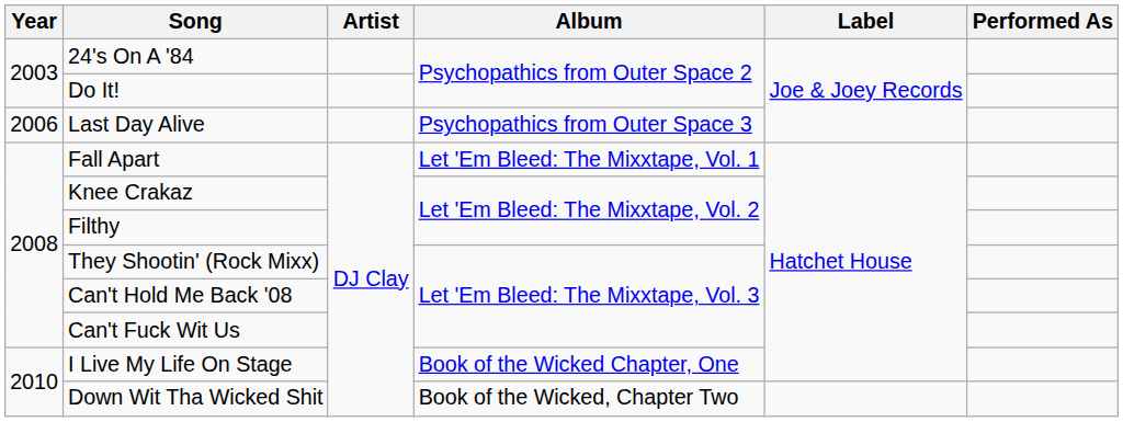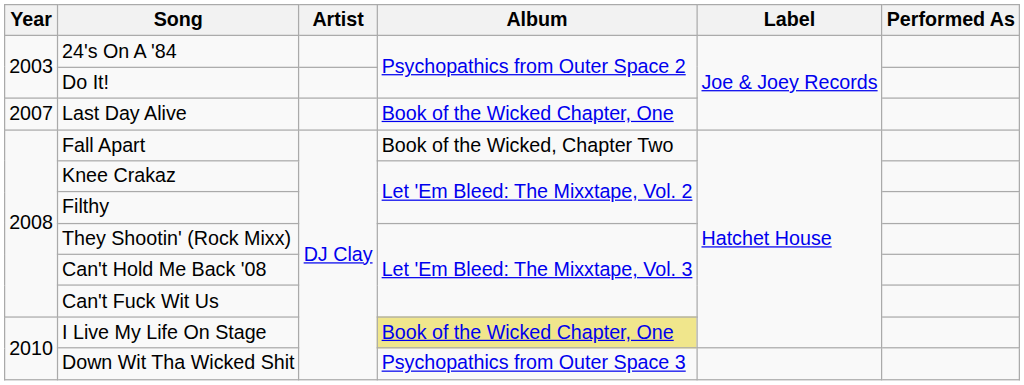 <table class="wikitable" border="1">
 <tr>
 <th>Year</th>
 <th>Song</th>
 <th>Artist</th>
 <th>Album</th>
 <th>Label</th>
 <th>Performed As</th>
 </tr>
 <tr>
 <td rowspan="2">2003</td>
 <td>24's On A '84</td>
 <td></td>
 <td rowspan="2"><a href='#'>Psychopathics from Outer Space 2</a></td>
 <td rowspan="3"><a href='#'>Joe & Joey Records</a></td>
 <td></td>
 </tr>
 <tr>
 <td>Do It!</td>
 <td></td>
 <td></td>
 </tr>
 <tr>
-<td>2006</td>
+<td>2007</td>
 <td>Last Day Alive</td>
 <td></td>
-<td><a href='#'>Psychopathics from Outer Space 3</a></td>
+<td><a href='#'>Book of the Wicked Chapter, One</a></td>
 <td></td>
 </tr>
 <tr>
 <td rowspan="6">2008</td>
 <td>Fall Apart</td>
 <td rowspan="8"><a href='#'>DJ Clay</a></td>
-<td><a href='#'>Let 'Em Bleed: The Mixxtape, Vol. 1</a></td>
+<td>Book of the Wicked, Chapter Two</td>
 <td rowspan="7"><a href='#'>Hatchet House</a></td>
 <td></td>
 </tr>
 <tr>
 <td>Knee Crakaz</td>
 <td rowspan="2"><a href='#'>Let 'Em Bleed: The Mixxtape, Vol. 2</a></td>
 <td></td>
 </tr>
 <tr>
 <td>Filthy</td>
 <td></td>
 </tr>
 <tr>
 <td>They Shootin' (Rock Mixx)</td>
 <td rowspan="3"><a href='#'>Let 'Em Bleed: The Mixxtape, Vol. 3</a></td>
 <td></td>
 </tr>
 <tr>
 <td>Can't Hold Me Back '08</td>
 <td></td>
 </tr>
 <tr>
 <td>Can't Fuck Wit Us</td>
 <td></td>
 </tr>
 <tr>
 <td rowspan="2">2010</td>
 <td>I Live My Life On Stage</td>
-<td><a href='#'>Book of the Wicked Chapter, One</a></td>
+<td style="background: khaki;"><a href='#'>Book of the Wicked Chapter, One</a></td>
 <td></td>
 </tr>
 <tr>
 <td>Down Wit Tha Wicked Shit</td>
-<td>Book of the Wicked, Chapter Two</td>
+<td><a href='#'>Psychopathics from Outer Space 3</a></td>
 <td></td>
 <td></td>
 </tr>
 </table>
